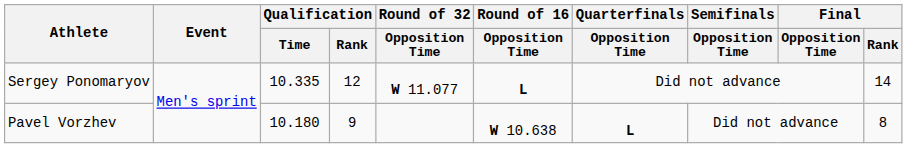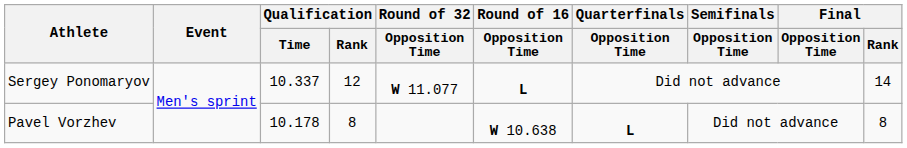 <table class=wikitable style=font-size:90%;text-align:center>
 <tr>
 <th rowspan=2>Athlete</th>
 <th rowspan=2>Event</th>
 <th colspan=2>Qualification</th>
 <th>Round of 32</th>
 <th>Round of 16</th>
 <th>Quarterfinals</th>
 <th>Semifinals</th>
 <th colspan=2>Final</th>
 </tr>
 <tr style="font-size:95%">
 <th>Time</th>
 <th>Rank</th>
 <th>Opposition<br>Time</th>
 <th>Opposition<br>Time</th>
 <th>Opposition<br>Time</th>
 <th>Opposition<br>Time</th>
 <th>Opposition<br>Time</th>
 <th>Rank</th>
 </tr>
 <tr>
 <td align=left>Sergey Ponomaryov</td>
 <td align=left rowspan=2><a href='#'>Men's sprint</a></td>
-<td>10.335</td>
+<td>10.337</td>
 <td>12</td>
 <td><br><strong>W</strong> 11.077</td>
 <td><br><strong>L</strong></td>
 <td colspan=3>Did not advance</td>
 <td>14</td>
 </tr>
 <tr>
 <td align=left>Pavel Vorzhev</td>
-<td>10.180</td>
-<td>9</td>
+<td>10.178</td>
+<td>8</td>
 <td></td>
 <td><br><strong>W</strong> 10.638</td>
 <td><br><strong>L</strong></td>
 <td colspan=2>Did not advance</td>
 <td>8</td>
 </tr>
 </table>
